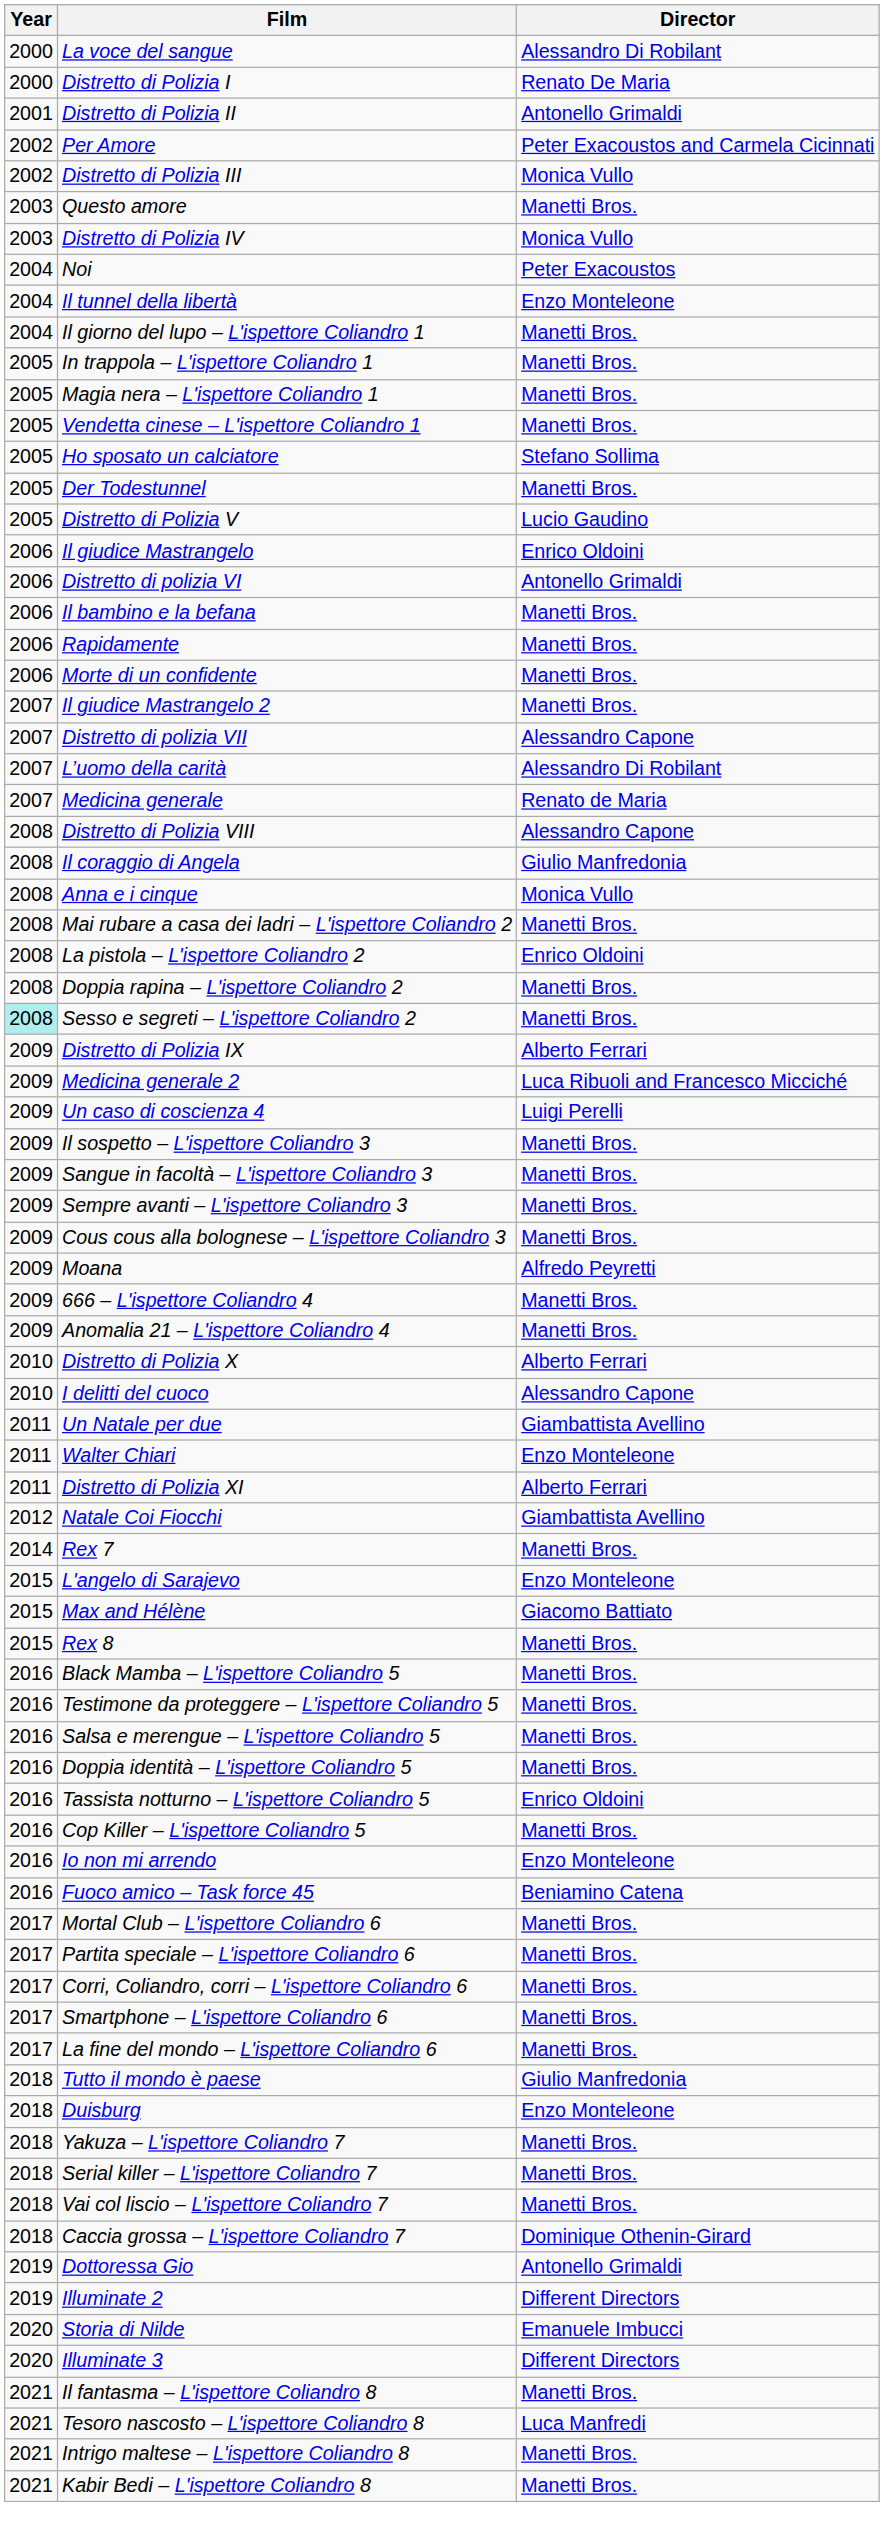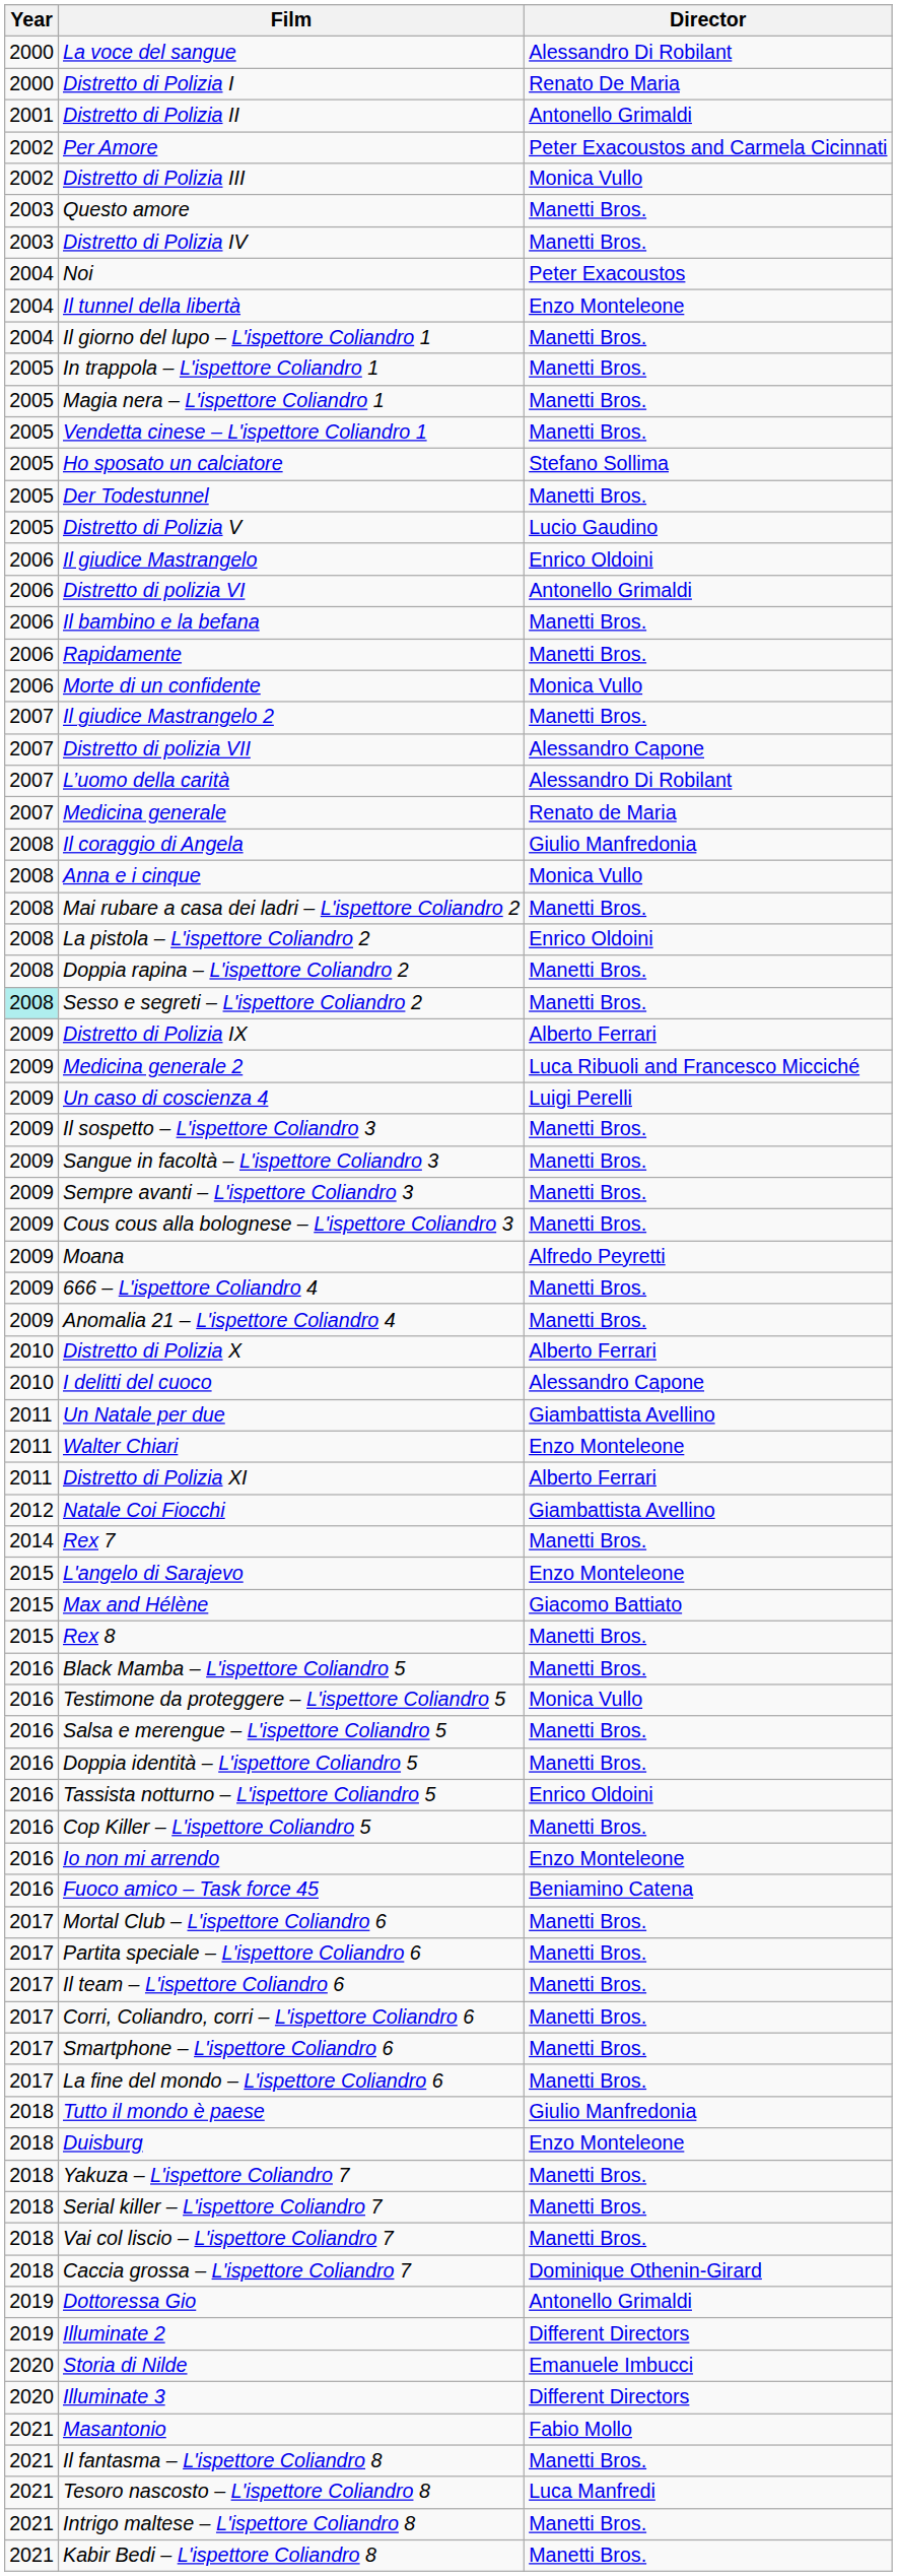 <table class="wikitable sortable">
 <tr style="background:#ccc; text-align:center;">
 <th>Year</th>
 <th>Film</th>
 <th>Director</th>
 </tr>
 <tr>
 <td>2000</td>
 <td><em><a href='#'>La voce del sangue</a></em></td>
 <td><a href='#'>Alessandro Di Robilant</a></td>
 </tr>
 <tr>
 <td>2000</td>
 <td><em><a href='#'>Distretto di Polizia</a> I</em></td>
 <td><a href='#'>Renato De Maria</a></td>
 </tr>
 <tr>
 <td>2001</td>
 <td><em><a href='#'>Distretto di Polizia</a> II</em></td>
 <td><a href='#'>Antonello Grimaldi</a></td>
 </tr>
 <tr>
 <td>2002</td>
 <td><em><a href='#'>Per Amore</a></em></td>
 <td><a href='#'>Peter Exacoustos and Carmela Cicinnati</a></td>
 </tr>
 <tr>
 <td>2002</td>
 <td><em><a href='#'>Distretto di Polizia</a> III</em></td>
 <td><a href='#'>Monica Vullo</a></td>
 </tr>
 <tr>
 <td>2003</td>
 <td><em>Questo amore</em></td>
 <td><a href='#'>Manetti Bros.</a></td>
 </tr>
 <tr>
 <td>2003</td>
 <td><em><a href='#'>Distretto di Polizia</a> IV</em></td>
-<td><a href='#'>Monica Vullo</a></td>
+<td><a href='#'>Manetti Bros.</a></td>
 </tr>
 <tr>
 <td>2004</td>
 <td><em>Noi</em></td>
 <td><a href='#'>Peter Exacoustos</a></td>
 </tr>
 <tr>
 <td>2004</td>
 <td><em><a href='#'>Il tunnel della libertà</a></em></td>
 <td><a href='#'>Enzo Monteleone</a></td>
 </tr>
 <tr>
 <td>2004</td>
 <td><em>Il giorno del lupo – <a href='#'>L'ispettore Coliandro</a> 1</em></td>
 <td><a href='#'>Manetti Bros.</a></td>
 </tr>
 <tr>
 <td>2005</td>
 <td><em>In trappola – <a href='#'>L'ispettore Coliandro</a> 1</em></td>
 <td><a href='#'>Manetti Bros.</a></td>
 </tr>
 <tr>
 <td>2005</td>
 <td><em>Magia nera – <a href='#'>L'ispettore Coliandro</a> 1</em></td>
 <td><a href='#'>Manetti Bros.</a></td>
 </tr>
 <tr>
 <td>2005</td>
 <td><em><a href='#'>Vendetta cinese – L'ispettore Coliandro 1</a></em></td>
 <td><a href='#'>Manetti Bros.</a></td>
 </tr>
 <tr>
 <td>2005</td>
 <td><em><a href='#'>Ho sposato un calciatore</a></em></td>
 <td><a href='#'>Stefano Sollima</a></td>
 </tr>
 <tr>
 <td>2005</td>
 <td><em><a href='#'>Der Todestunnel</a></em></td>
 <td><a href='#'>Manetti Bros.</a></td>
 </tr>
 <tr>
 <td>2005</td>
 <td><em><a href='#'>Distretto di Polizia</a> V</em></td>
 <td><a href='#'>Lucio Gaudino</a></td>
 </tr>
 <tr>
 <td>2006</td>
 <td><em><a href='#'>Il giudice Mastrangelo</a></em></td>
 <td><a href='#'>Enrico Oldoini</a></td>
 </tr>
 <tr>
 <td>2006</td>
 <td><em><a href='#'>Distretto di polizia VI</a></em></td>
 <td><a href='#'>Antonello Grimaldi</a></td>
 </tr>
 <tr>
 <td>2006</td>
 <td><em><a href='#'>Il bambino e la befana</a></em></td>
 <td><a href='#'>Manetti Bros.</a></td>
 </tr>
 <tr>
 <td>2006</td>
 <td><em><a href='#'>Rapidamente</a></em></td>
 <td><a href='#'>Manetti Bros.</a></td>
 </tr>
 <tr>
 <td>2006</td>
 <td><em><a href='#'>Morte di un confidente</a></em></td>
-<td><a href='#'>Manetti Bros.</a></td>
+<td><a href='#'>Monica Vullo</a></td>
 </tr>
 <tr>
 <td>2007</td>
 <td><em><a href='#'>Il giudice Mastrangelo 2</a></em></td>
 <td><a href='#'>Manetti Bros.</a></td>
 </tr>
 <tr>
 <td>2007</td>
 <td><em><a href='#'>Distretto di polizia VII</a></em></td>
 <td><a href='#'>Alessandro Capone</a></td>
 </tr>
 <tr>
 <td>2007</td>
 <td><em><a href='#'>L’uomo della carità</a></em></td>
 <td><a href='#'>Alessandro Di Robilant</a></td>
 </tr>
 <tr>
 <td>2007</td>
 <td><em><a href='#'>Medicina generale</a></em></td>
 <td><a href='#'>Renato de Maria</a></td>
-</tr>
-<tr>
-<td>2008</td>
-<td><em><a href='#'>Distretto di Polizia</a> VIII</em></td>
-<td><a href='#'>Alessandro Capone</a></td>
 </tr>
 <tr>
 <td>2008</td>
 <td><em><a href='#'>Il coraggio di Angela</a></em></td>
 <td><a href='#'>Giulio Manfredonia</a></td>
 </tr>
 <tr>
 <td>2008</td>
 <td><em><a href='#'>Anna e i cinque</a></em></td>
 <td><a href='#'>Monica Vullo</a></td>
 </tr>
 <tr>
 <td>2008</td>
 <td><em>Mai rubare a casa dei ladri – <a href='#'>L'ispettore Coliandro</a> 2</em></td>
 <td><a href='#'>Manetti Bros.</a></td>
 </tr>
 <tr>
 <td>2008</td>
 <td><em>La pistola – <a href='#'>L'ispettore Coliandro</a> 2</em></td>
 <td><a href='#'>Enrico Oldoini</a></td>
 </tr>
 <tr>
 <td>2008</td>
 <td><em>Doppia rapina – <a href='#'>L'ispettore Coliandro</a> 2</em></td>
 <td><a href='#'>Manetti Bros.</a></td>
 </tr>
 <tr>
 <td style="background: paleturquoise;">2008</td>
 <td><em>Sesso e segreti – <a href='#'>L'ispettore Coliandro</a> 2</em></td>
 <td><a href='#'>Manetti Bros.</a></td>
 </tr>
 <tr>
 <td>2009</td>
 <td><em><a href='#'>Distretto di Polizia</a> IX</em></td>
 <td><a href='#'>Alberto Ferrari</a></td>
 </tr>
 <tr>
 <td>2009</td>
 <td><em><a href='#'>Medicina generale 2</a></em></td>
 <td><a href='#'>Luca Ribuoli and Francesco Micciché</a></td>
 </tr>
 <tr>
 <td>2009</td>
 <td><em><a href='#'>Un caso di coscienza 4</a></em></td>
 <td><a href='#'>Luigi Perelli</a></td>
 </tr>
 <tr>
 <td>2009</td>
 <td><em>Il sospetto – <a href='#'>L'ispettore Coliandro</a> 3</em></td>
 <td><a href='#'>Manetti Bros.</a></td>
 </tr>
 <tr>
 <td>2009</td>
 <td><em>Sangue in facoltà – <a href='#'>L'ispettore Coliandro</a> 3</em></td>
 <td><a href='#'>Manetti Bros.</a></td>
 </tr>
 <tr>
 <td>2009</td>
 <td><em>Sempre avanti – <a href='#'>L'ispettore Coliandro</a> 3</em></td>
 <td><a href='#'>Manetti Bros.</a></td>
 </tr>
 <tr>
 <td>2009</td>
 <td><em>Cous cous alla bolognese – <a href='#'>L'ispettore Coliandro</a> 3</em></td>
 <td><a href='#'>Manetti Bros.</a></td>
 </tr>
 <tr>
 <td>2009</td>
 <td><em>Moana</em></td>
 <td><a href='#'>Alfredo Peyretti</a></td>
 </tr>
 <tr>
 <td>2009</td>
 <td><em>666 – <a href='#'>L'ispettore Coliandro</a> 4 </em></td>
 <td><a href='#'>Manetti Bros.</a></td>
 </tr>
 <tr>
 <td>2009</td>
 <td><em>Anomalia 21 – <a href='#'>L'ispettore Coliandro</a> 4</em></td>
 <td><a href='#'>Manetti Bros.</a></td>
 </tr>
 <tr>
 <td>2010</td>
 <td><em><a href='#'>Distretto di Polizia</a> X</em></td>
 <td><a href='#'>Alberto Ferrari</a></td>
 </tr>
 <tr>
 <td>2010</td>
 <td><em><a href='#'>I delitti del cuoco</a></em></td>
 <td><a href='#'>Alessandro Capone</a></td>
 </tr>
 <tr>
 <td>2011</td>
 <td><em><a href='#'>Un Natale per due</a></em></td>
 <td><a href='#'>Giambattista Avellino</a></td>
 </tr>
 <tr>
 <td>2011</td>
 <td><em><a href='#'>Walter Chiari</a></em></td>
 <td><a href='#'>Enzo Monteleone</a></td>
 </tr>
 <tr>
 <td>2011</td>
 <td><em><a href='#'>Distretto di Polizia</a> XI</em></td>
 <td><a href='#'>Alberto Ferrari</a></td>
 </tr>
 <tr>
 <td>2012</td>
 <td><em><a href='#'>Natale Coi Fiocchi</a></em></td>
 <td><a href='#'>Giambattista Avellino</a></td>
 </tr>
 <tr>
 <td>2014</td>
 <td><em><a href='#'>Rex</a> 7</em></td>
 <td><a href='#'>Manetti Bros.</a></td>
 </tr>
 <tr>
 <td>2015</td>
 <td><em><a href='#'>L'angelo di Sarajevo</a></em></td>
 <td><a href='#'>Enzo Monteleone</a></td>
 </tr>
 <tr>
 <td>2015</td>
 <td><em><a href='#'>Max and Hélène</a></em></td>
 <td><a href='#'>Giacomo Battiato</a></td>
 </tr>
 <tr>
 <td>2015</td>
 <td><em><a href='#'>Rex</a> 8</em></td>
 <td><a href='#'>Manetti Bros.</a></td>
 </tr>
 <tr>
 <td>2016</td>
 <td><em>Black Mamba – <a href='#'>L'ispettore Coliandro</a> 5</em></td>
 <td><a href='#'>Manetti Bros.</a></td>
 </tr>
 <tr>
 <td>2016</td>
 <td><em>Testimone da proteggere – <a href='#'>L'ispettore Coliandro</a> 5</em></td>
-<td><a href='#'>Manetti Bros.</a></td>
+<td><a href='#'>Monica Vullo</a></td>
 </tr>
 <tr>
 <td>2016</td>
 <td><em>Salsa e merengue – <a href='#'>L'ispettore Coliandro</a> 5</em></td>
 <td><a href='#'>Manetti Bros.</a></td>
 </tr>
 <tr>
 <td>2016</td>
 <td><em>Doppia identità – <a href='#'>L'ispettore Coliandro</a> 5</em></td>
 <td><a href='#'>Manetti Bros.</a></td>
 </tr>
 <tr>
 <td>2016</td>
 <td><em>Tassista notturno – <a href='#'>L'ispettore Coliandro</a> 5</em></td>
 <td><a href='#'>Enrico Oldoini</a></td>
 </tr>
 <tr>
 <td>2016</td>
 <td><em>Cop Killer – <a href='#'>L'ispettore Coliandro</a> 5</em></td>
 <td><a href='#'>Manetti Bros.</a></td>
 </tr>
 <tr>
 <td>2016</td>
 <td><em><a href='#'>Io non mi arrendo</a></em></td>
 <td><a href='#'>Enzo Monteleone</a></td>
 </tr>
 <tr>
 <td>2016</td>
 <td><em><a href='#'>Fuoco amico – Task force 45</a></em></td>
 <td><a href='#'>Beniamino Catena</a></td>
 </tr>
 <tr>
 <td>2017</td>
 <td><em>Mortal Club – <a href='#'>L'ispettore Coliandro</a> 6</em></td>
 <td><a href='#'>Manetti Bros.</a></td>
 </tr>
 <tr>
 <td>2017</td>
 <td><em>Partita speciale – <a href='#'>L'ispettore Coliandro</a> 6</em></td>
+<td><a href='#'>Manetti Bros.</a></td>
+</tr>
+<tr>
+<td>2017</td>
+<td><em>Il team – <a href='#'>L'ispettore Coliandro</a> 6</em></td>
 <td><a href='#'>Manetti Bros.</a></td>
 </tr>
 <tr>
 <td>2017</td>
 <td><em>Corri, Coliandro, corri – <a href='#'>L'ispettore Coliandro</a> 6</em></td>
 <td><a href='#'>Manetti Bros.</a></td>
 </tr>
 <tr>
 <td>2017</td>
 <td><em>Smartphone – <a href='#'>L'ispettore Coliandro</a> 6</em></td>
 <td><a href='#'>Manetti Bros.</a></td>
 </tr>
 <tr>
 <td>2017</td>
 <td><em>La fine del mondo – <a href='#'>L'ispettore Coliandro</a> 6</em></td>
 <td><a href='#'>Manetti Bros.</a></td>
 </tr>
 <tr>
 <td>2018</td>
 <td><em><a href='#'>Tutto il mondo è paese</a></em></td>
 <td><a href='#'>Giulio Manfredonia</a></td>
 </tr>
 <tr>
 <td>2018</td>
 <td><em><a href='#'>Duisburg</a></em></td>
 <td><a href='#'>Enzo Monteleone</a></td>
 </tr>
 <tr>
 <td>2018</td>
 <td><em>Yakuza – <a href='#'>L'ispettore Coliandro</a> 7</em></td>
 <td><a href='#'>Manetti Bros.</a></td>
 </tr>
 <tr>
 <td>2018</td>
 <td><em>Serial killer – <a href='#'>L'ispettore Coliandro</a> 7</em></td>
 <td><a href='#'>Manetti Bros.</a></td>
 </tr>
 <tr>
 <td>2018</td>
 <td><em>Vai col liscio – <a href='#'>L'ispettore Coliandro</a> 7</em></td>
 <td><a href='#'>Manetti Bros.</a></td>
 </tr>
 <tr>
 <td>2018</td>
 <td><em>Caccia grossa – <a href='#'>L'ispettore Coliandro</a> 7</em></td>
 <td><a href='#'>Dominique Othenin-Girard</a></td>
 </tr>
 <tr>
 <td>2019</td>
 <td><em><a href='#'>Dottoressa Gio</a></em></td>
 <td><a href='#'>Antonello Grimaldi</a></td>
 </tr>
 <tr>
 <td>2019</td>
 <td><em><a href='#'>Illuminate 2</a></em></td>
 <td><a href='#'>Different Directors</a></td>
 </tr>
 <tr>
 <td>2020</td>
 <td><em><a href='#'>Storia di Nilde</a></em></td>
 <td><a href='#'>Emanuele Imbucci</a></td>
 </tr>
 <tr>
 <td>2020</td>
 <td><em><a href='#'>Illuminate 3</a></em></td>
 <td><a href='#'>Different Directors</a></td>
 </tr>
 <tr>
 <td>2021</td>
+<td><em><a href='#'>Masantonio</a></em></td>
+<td><a href='#'>Fabio Mollo</a></td>
+</tr>
+<tr>
+<td>2021</td>
 <td><em>Il fantasma – <a href='#'>L'ispettore Coliandro</a> 8</em></td>
 <td><a href='#'>Manetti Bros.</a></td>
 </tr>
 <tr>
 <td>2021</td>
 <td><em>Tesoro nascosto – <a href='#'>L'ispettore Coliandro</a> 8</em></td>
 <td><a href='#'>Luca Manfredi</a></td>
 </tr>
 <tr>
 <td>2021</td>
 <td><em>Intrigo maltese – <a href='#'>L'ispettore Coliandro</a> 8</em></td>
 <td><a href='#'>Manetti Bros.</a></td>
 </tr>
 <tr>
 <td>2021</td>
 <td><em>Kabir Bedi – <a href='#'>L'ispettore Coliandro</a> 8</em></td>
 <td><a href='#'>Manetti Bros.</a></td>
 </tr>
 </table>
